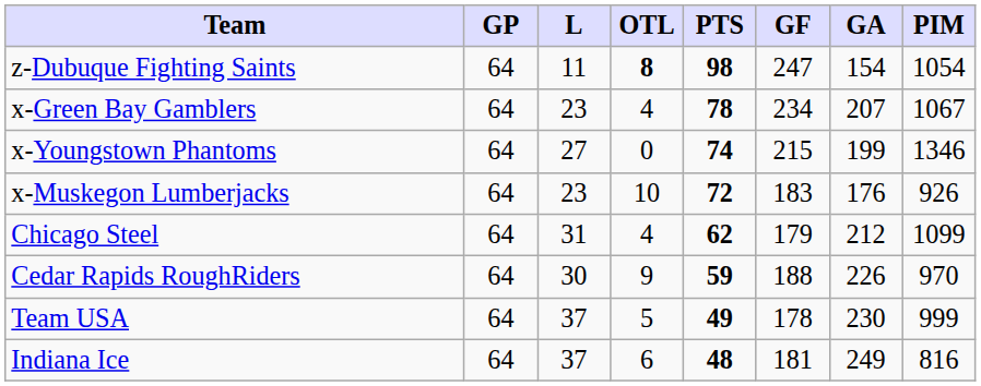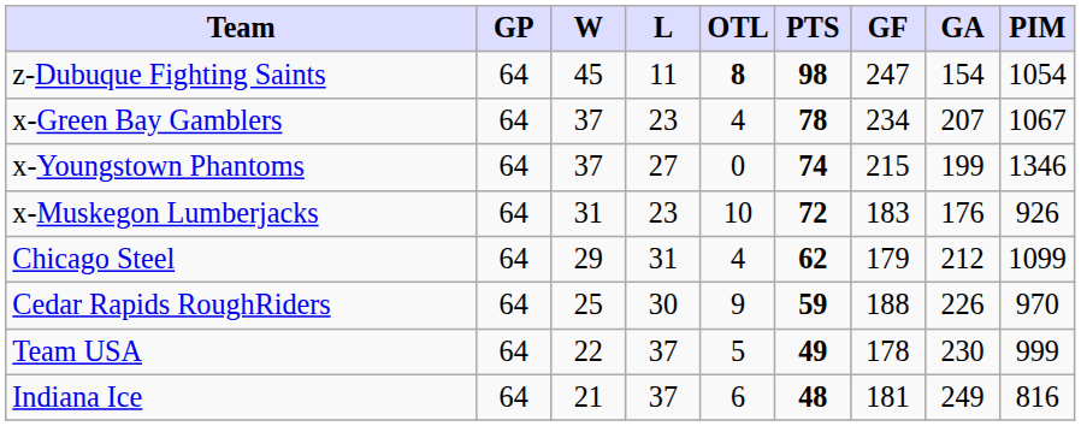 <table class="wikitable" style="text-align:center">
 <tr>
 <th style="background:#ddf; width:44%;">Team</th>
 <th style="background:#ddf; width:7%;">GP</th>
+<th style="background:#ddf; width:7%;">W</th>
 <th style="background:#ddf; width:7%;">L</th>
 <th style="background:#ddf; width:7%;">OTL</th>
 <th style="background:#ddf; width:7%;">PTS</th>
 <th style="background:#ddf; width:7%;">GF</th>
 <th style="background:#ddf; width:7%;">GA</th>
 <th style="background:#ddf; width:7%;">PIM</th>
 </tr>
 <tr>
 <td align=left>z-<a href='#'>Dubuque Fighting Saints</a></td>
 <td>64</td>
+<td>45</td>
 <td>11</td>
 <td><strong>8</strong></td>
 <td><strong>98</strong></td>
 <td>247</td>
 <td>154</td>
 <td>1054</td>
 </tr>
 <tr>
 <td align=left>x-<a href='#'>Green Bay Gamblers</a></td>
 <td>64</td>
+<td>37</td>
 <td>23</td>
 <td>4</td>
 <td><strong>78</strong></td>
 <td>234</td>
 <td>207</td>
 <td>1067</td>
 </tr>
 <tr>
 <td align=left>x-<a href='#'>Youngstown Phantoms</a></td>
 <td>64</td>
+<td>37</td>
 <td>27</td>
 <td>0</td>
 <td><strong>74</strong></td>
 <td>215</td>
 <td>199</td>
 <td>1346</td>
 </tr>
 <tr>
 <td align=left>x-<a href='#'>Muskegon Lumberjacks</a></td>
 <td>64</td>
+<td>31</td>
 <td>23</td>
 <td>10</td>
 <td><strong>72</strong></td>
 <td>183</td>
 <td>176</td>
 <td>926</td>
 </tr>
 <tr>
 <td align=left><a href='#'>Chicago Steel</a></td>
 <td>64</td>
+<td>29</td>
 <td>31</td>
 <td>4</td>
 <td><strong>62</strong></td>
 <td>179</td>
 <td>212</td>
 <td>1099</td>
 </tr>
 <tr>
 <td align=left><a href='#'>Cedar Rapids RoughRiders</a></td>
 <td>64</td>
+<td>25</td>
 <td>30</td>
 <td>9</td>
 <td><strong>59</strong></td>
 <td>188</td>
 <td>226</td>
 <td>970</td>
 </tr>
 <tr>
 <td align=left><a href='#'>Team USA</a></td>
 <td>64</td>
+<td>22</td>
 <td>37</td>
 <td>5</td>
 <td><strong>49</strong></td>
 <td>178</td>
 <td>230</td>
 <td>999</td>
 </tr>
 <tr>
 <td align=left><a href='#'>Indiana Ice</a></td>
 <td>64</td>
+<td>21</td>
 <td>37</td>
 <td>6</td>
 <td><strong>48</strong></td>
 <td>181</td>
 <td>249</td>
 <td>816</td>
 </tr>
 </table>
